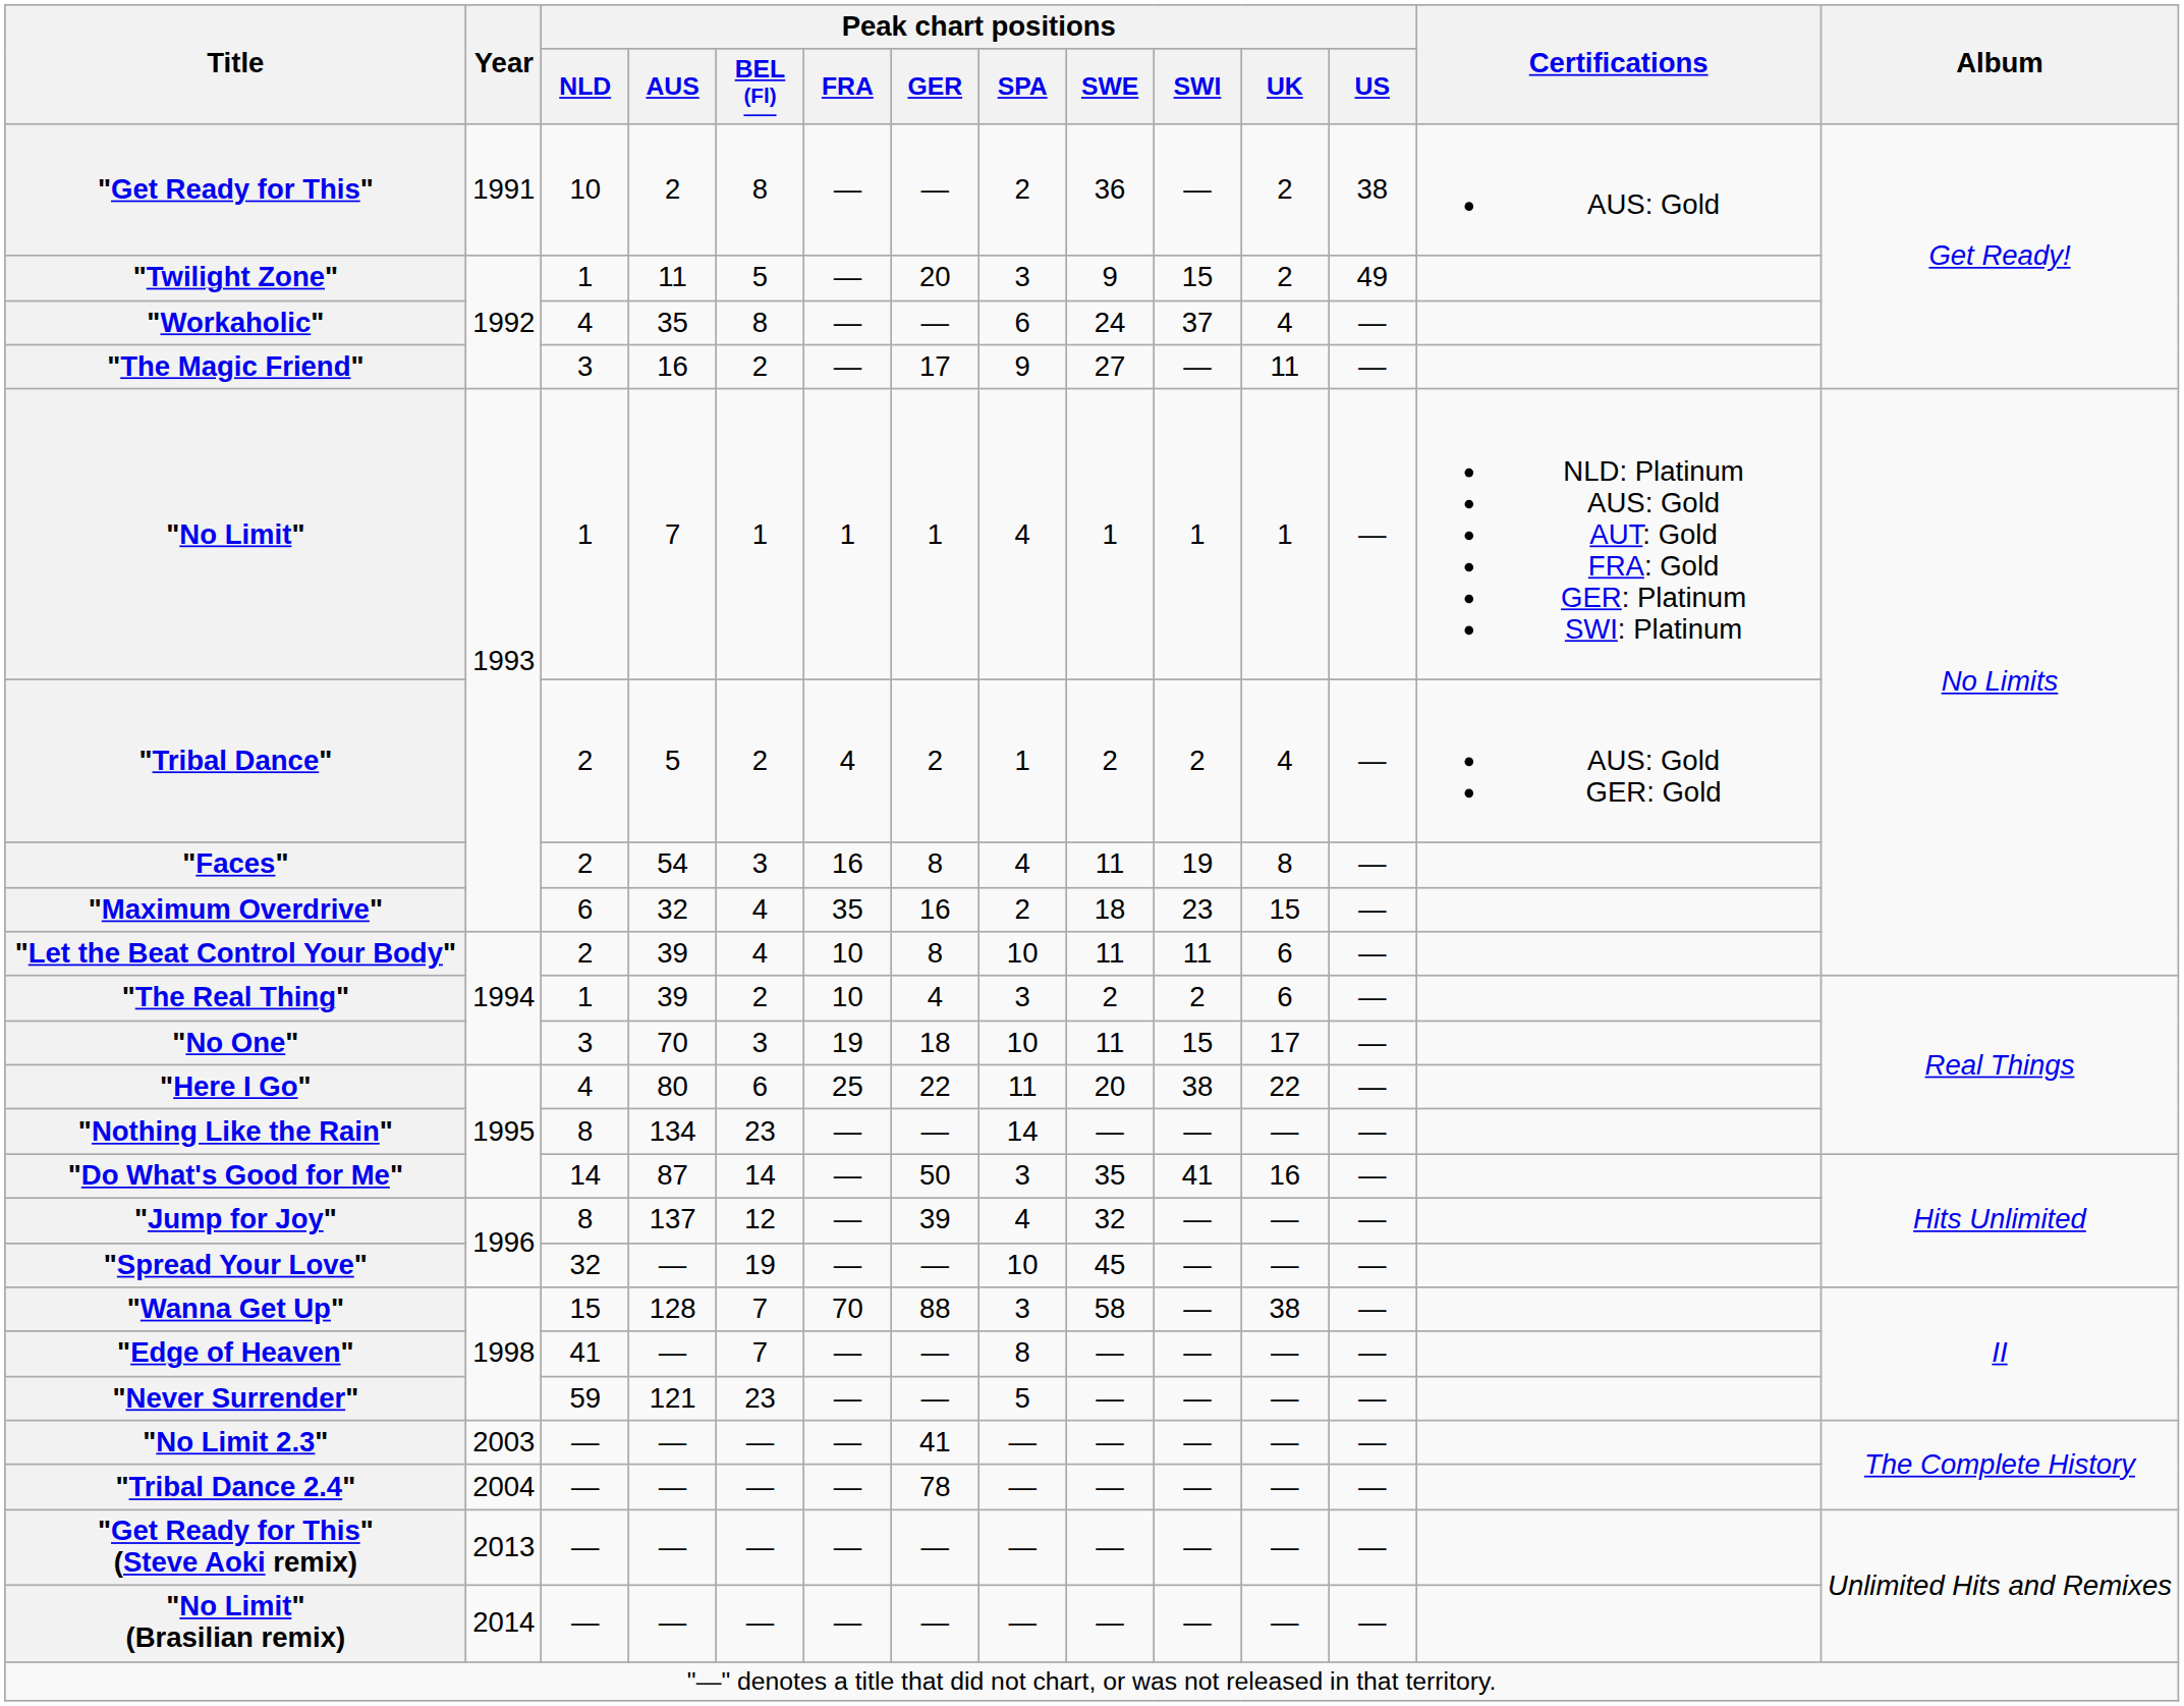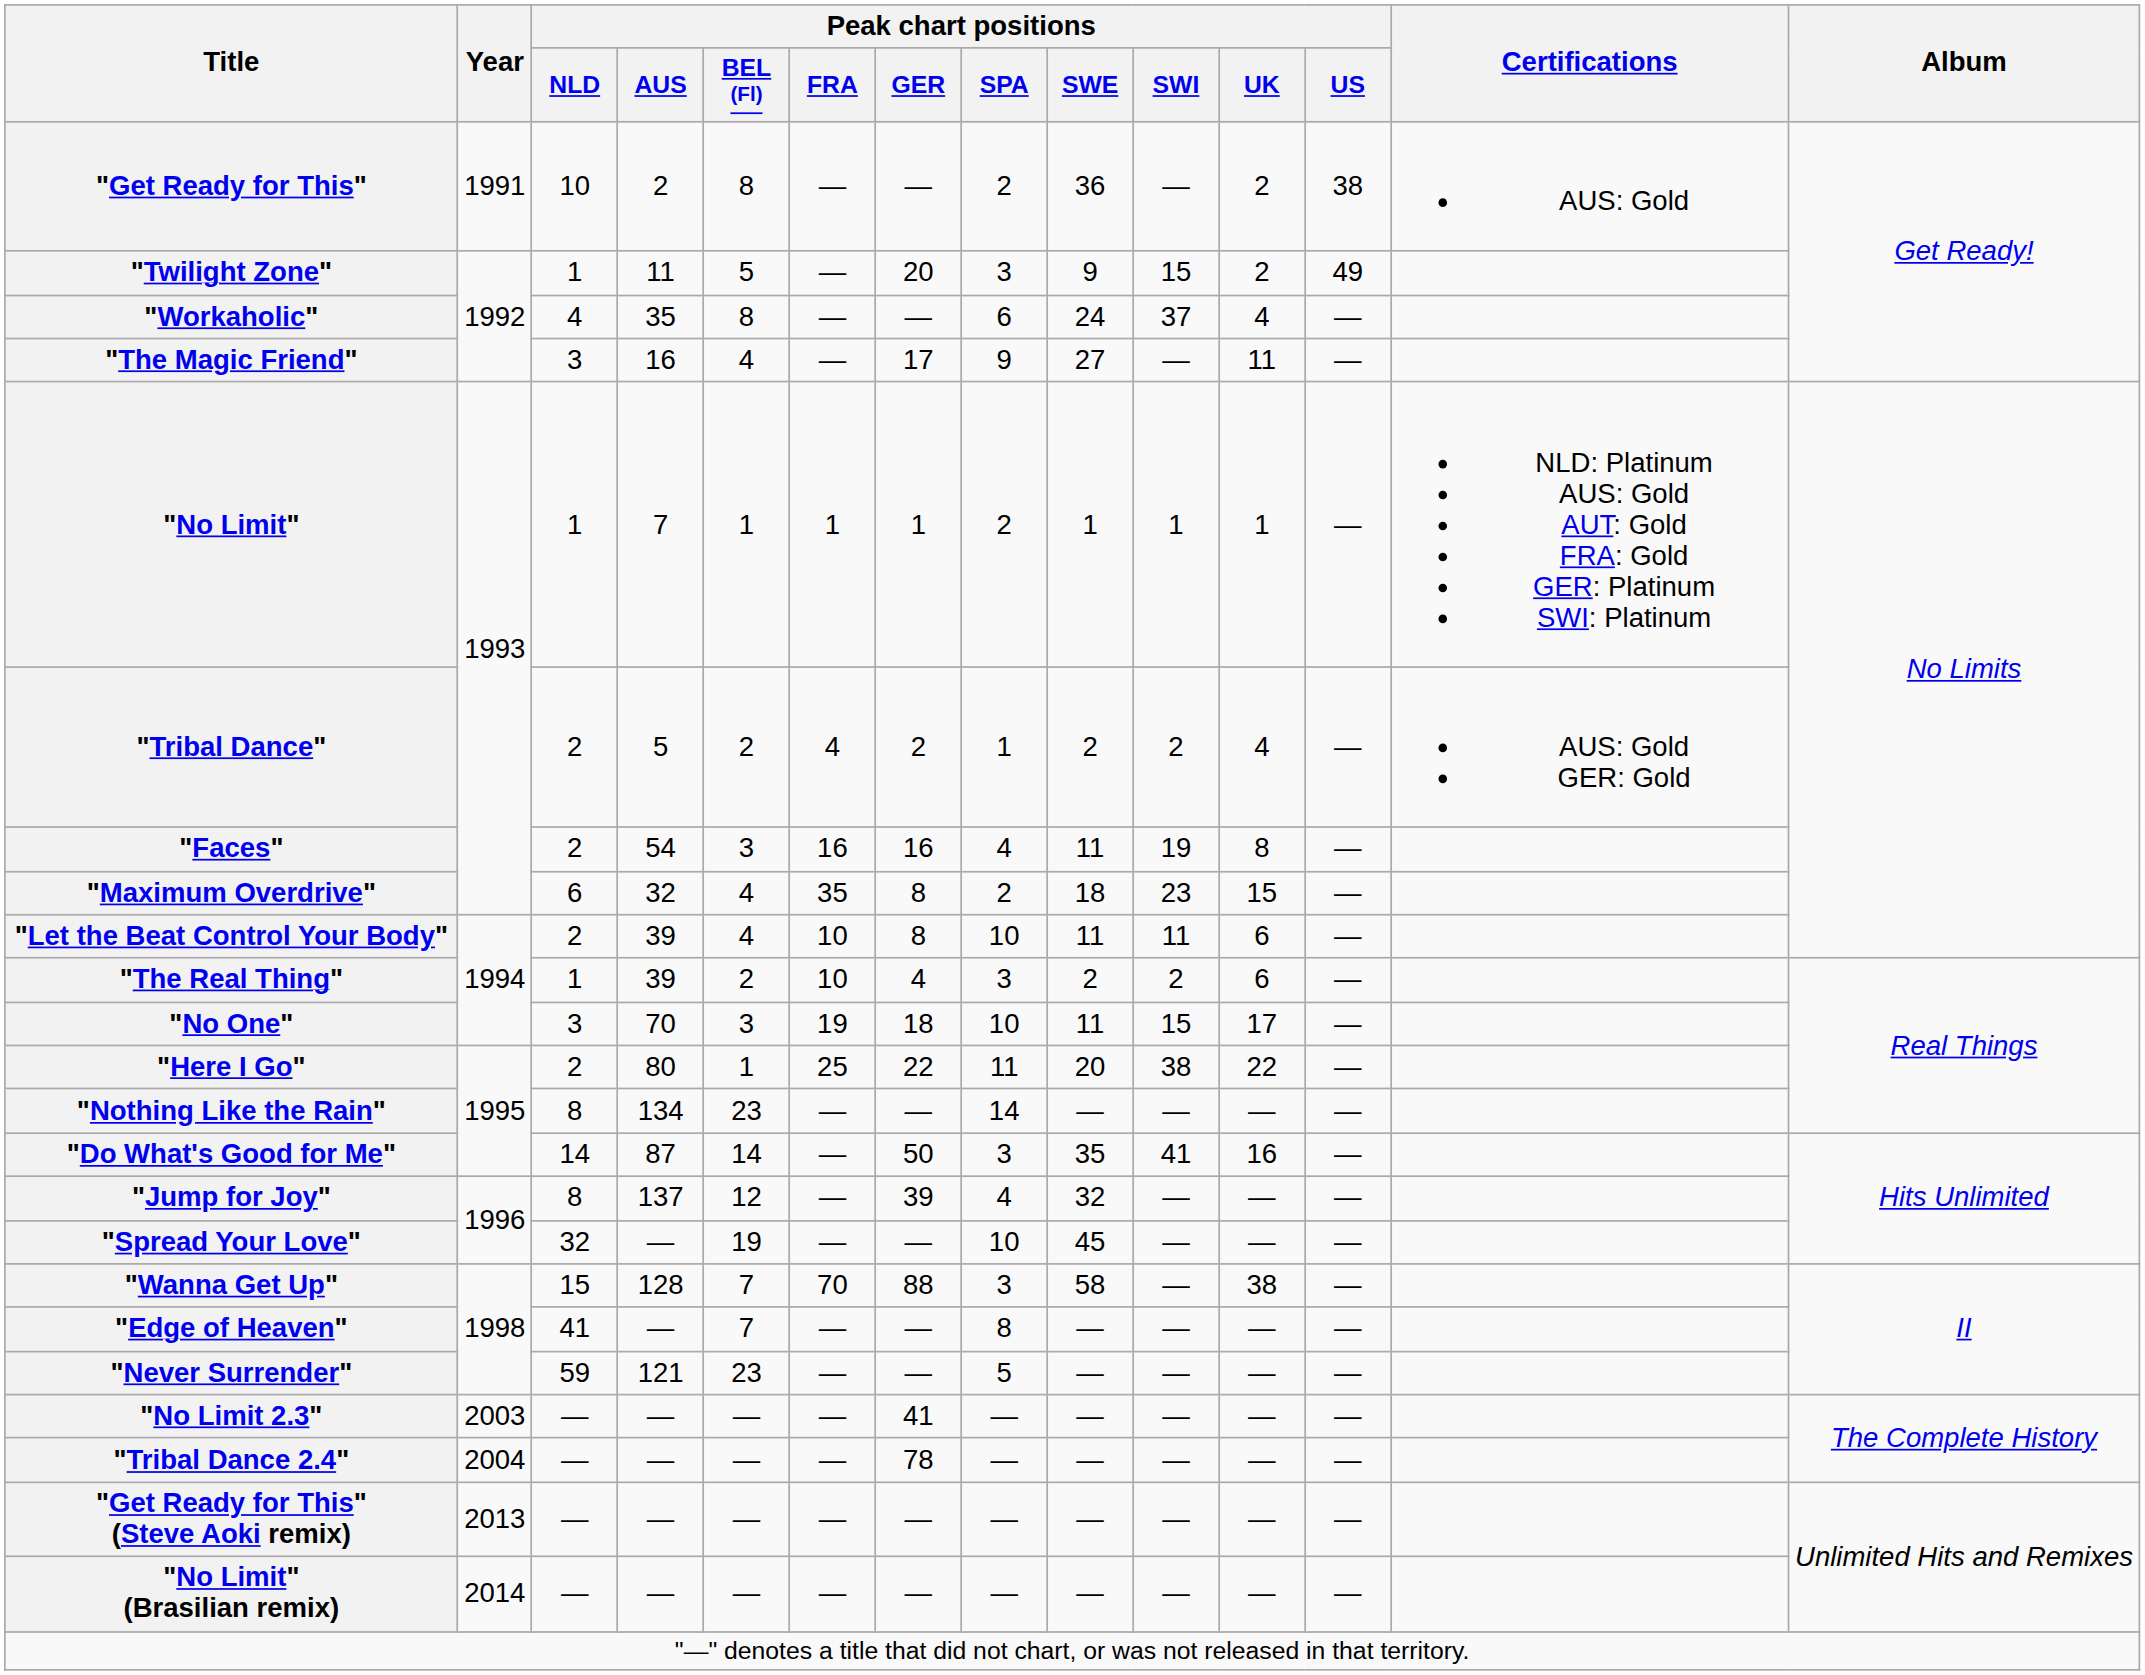 <table class="wikitable plainrowheaders" style="text-align:center;">
 <tr>
 <th scope="col" rowspan="2" style="width:16em;">Title</th>
 <th scope="col" rowspan="2">Year</th>
 <th scope="col" colspan="10">Peak chart positions</th>
 <th scope="col" rowspan="2" style="width:14em;"><a href='#'>Certifications</a></th>
 <th scope="col" rowspan="2">Album</th>
 </tr>
 <tr>
 <th style="width:3em;font-size:90%"><a href='#'>NLD</a><br></th>
 <th style="width:3em;font-size:90%"><a href='#'>AUS</a><br></th>
 <th style="width:3em;font-size:90%"><a href='#'>BEL<br><sup>(Fl)</sup></a><br></th>
 <th style="width:3em;font-size:90%"><a href='#'>FRA</a><br></th>
 <th style="width:3em;font-size:90%"><a href='#'>GER</a><br></th>
 <th style="width:3em;font-size:90%"><a href='#'>SPA</a><br></th>
 <th style="width:3em;font-size:90%"><a href='#'>SWE</a><br></th>
 <th style="width:3em;font-size:90%"><a href='#'>SWI</a><br></th>
 <th style="width:3em;font-size:90%"><a href='#'>UK</a><br></th>
 <th style="width:3em;font-size:90%"><a href='#'>US</a><br></th>
 </tr>
 <tr>
 <th scope="row">"<a href='#'>Get Ready for This</a>"</th>
 <td>1991</td>
 <td>10</td>
 <td>2</td>
 <td>8</td>
 <td>—</td>
 <td>—</td>
 <td>2</td>
 <td>36</td>
 <td>—</td>
 <td>2</td>
 <td>38</td>
 <td><br><ul><li>AUS: Gold</li></ul></td>
 <td rowspan="4"><em><a href='#'>Get Ready!</a></em></td>
 </tr>
 <tr>
 <th scope="row">"<a href='#'>Twilight Zone</a>"</th>
 <td rowspan="3">1992</td>
 <td>1</td>
 <td>11</td>
 <td>5</td>
 <td>—</td>
 <td>20</td>
 <td>3</td>
 <td>9</td>
 <td>15</td>
 <td>2</td>
 <td>49</td>
 <td></td>
 </tr>
 <tr>
 <th scope="row">"<a href='#'>Workaholic</a>"</th>
 <td>4</td>
 <td>35</td>
 <td>8</td>
 <td>—</td>
 <td>—</td>
 <td>6</td>
 <td>24</td>
 <td>37</td>
 <td>4</td>
 <td>—</td>
 <td></td>
 </tr>
 <tr>
 <th scope="row">"<a href='#'>The Magic Friend</a>"</th>
 <td>3</td>
 <td>16</td>
-<td>2</td>
+<td>4</td>
 <td>—</td>
 <td>17</td>
 <td>9</td>
 <td>27</td>
 <td>—</td>
 <td>11</td>
 <td>—</td>
 <td></td>
 </tr>
 <tr>
 <th scope="row">"<a href='#'>No Limit</a>"</th>
 <td rowspan="4">1993</td>
 <td>1</td>
 <td>7</td>
 <td>1</td>
 <td>1</td>
 <td>1</td>
-<td>4</td>
+<td>2</td>
 <td>1</td>
 <td>1</td>
 <td>1</td>
 <td>—</td>
 <td><br><ul><li>NLD: Platinum</li><li>AUS: Gold</li><li><a href='#'>AUT</a>: Gold</li><li><a href='#'>FRA</a>: Gold</li><li><a href='#'>GER</a>: Platinum</li><li><a href='#'>SWI</a>: Platinum</li></ul></td>
 <td rowspan="5"><em><a href='#'>No Limits</a></em></td>
 </tr>
 <tr>
 <th scope="row">"<a href='#'>Tribal Dance</a>"</th>
 <td>2</td>
 <td>5</td>
 <td>2</td>
 <td>4</td>
 <td>2</td>
 <td>1</td>
 <td>2</td>
 <td>2</td>
 <td>4</td>
 <td>—</td>
 <td><br><ul><li>AUS: Gold</li><li>GER: Gold</li></ul></td>
 </tr>
 <tr>
 <th scope="row">"<a href='#'>Faces</a>"</th>
 <td>2</td>
 <td>54</td>
 <td>3</td>
 <td>16</td>
-<td>8</td>
+<td>16</td>
 <td>4</td>
 <td>11</td>
 <td>19</td>
 <td>8</td>
 <td>—</td>
 <td></td>
 </tr>
 <tr>
 <th scope="row">"<a href='#'>Maximum Overdrive</a>"</th>
 <td>6</td>
 <td>32</td>
 <td>4</td>
 <td>35</td>
-<td>16</td>
+<td>8</td>
 <td>2</td>
 <td>18</td>
 <td>23</td>
 <td>15</td>
 <td>—</td>
 <td></td>
 </tr>
 <tr>
 <th scope="row">"<a href='#'>Let the Beat Control Your Body</a>"</th>
 <td rowspan="3">1994</td>
 <td>2</td>
 <td>39</td>
 <td>4</td>
 <td>10</td>
 <td>8</td>
 <td>10</td>
 <td>11</td>
 <td>11</td>
 <td>6</td>
 <td>—</td>
 <td></td>
 </tr>
 <tr>
 <th scope="row">"<a href='#'>The Real Thing</a>"</th>
 <td>1</td>
 <td>39</td>
 <td>2</td>
 <td>10</td>
 <td>4</td>
 <td>3</td>
 <td>2</td>
 <td>2</td>
 <td>6</td>
 <td>—</td>
 <td></td>
 <td rowspan="4"><em><a href='#'>Real Things</a></em></td>
 </tr>
 <tr>
 <th scope="row">"<a href='#'>No One</a>"</th>
 <td>3</td>
 <td>70</td>
 <td>3</td>
 <td>19</td>
 <td>18</td>
 <td>10</td>
 <td>11</td>
 <td>15</td>
 <td>17</td>
 <td>—</td>
 <td></td>
 </tr>
 <tr>
 <th scope="row">"<a href='#'>Here I Go</a>"</th>
 <td rowspan="3">1995</td>
-<td>4</td>
+<td>2</td>
 <td>80</td>
-<td>6</td>
+<td>1</td>
 <td>25</td>
 <td>22</td>
 <td>11</td>
 <td>20</td>
 <td>38</td>
 <td>22</td>
 <td>—</td>
 <td></td>
 </tr>
 <tr>
 <th scope="row">"<a href='#'>Nothing Like the Rain</a>"</th>
 <td>8</td>
 <td>134</td>
 <td>23</td>
 <td>—</td>
 <td>—</td>
 <td>14</td>
 <td>—</td>
 <td>—</td>
 <td>—</td>
 <td>—</td>
 <td></td>
 </tr>
 <tr>
 <th scope="row">"<a href='#'>Do What's Good for Me</a>"</th>
 <td>14</td>
 <td>87</td>
 <td>14</td>
 <td>—</td>
 <td>50</td>
 <td>3</td>
 <td>35</td>
 <td>41</td>
 <td>16</td>
 <td>—</td>
 <td></td>
 <td rowspan="3"><em><a href='#'>Hits Unlimited</a></em></td>
 </tr>
 <tr>
 <th scope="row">"<a href='#'>Jump for Joy</a>"</th>
 <td rowspan="2">1996</td>
 <td>8</td>
 <td>137</td>
 <td>12</td>
 <td>—</td>
 <td>39</td>
 <td>4</td>
 <td>32</td>
 <td>—</td>
 <td>—</td>
 <td>—</td>
 <td></td>
 </tr>
 <tr>
 <th scope="row">"<a href='#'>Spread Your Love</a>"</th>
 <td>32</td>
 <td>—</td>
 <td>19</td>
 <td>—</td>
 <td>—</td>
 <td>10</td>
 <td>45</td>
 <td>—</td>
 <td>—</td>
 <td>—</td>
 <td></td>
 </tr>
 <tr>
 <th scope="row">"<a href='#'>Wanna Get Up</a>"</th>
 <td rowspan="3">1998</td>
 <td>15</td>
 <td>128</td>
 <td>7</td>
 <td>70</td>
 <td>88</td>
 <td>3</td>
 <td>58</td>
 <td>—</td>
 <td>38</td>
 <td>—</td>
 <td></td>
 <td rowspan="3"><em><a href='#'>II</a></em></td>
 </tr>
 <tr>
 <th scope="row">"<a href='#'>Edge of Heaven</a>"</th>
 <td>41</td>
 <td>—</td>
 <td>7</td>
 <td>—</td>
 <td>—</td>
 <td>8</td>
 <td>—</td>
 <td>—</td>
 <td>—</td>
 <td>—</td>
 <td></td>
 </tr>
 <tr>
 <th scope="row">"<a href='#'>Never Surrender</a>"</th>
 <td>59</td>
 <td>121</td>
 <td>23</td>
 <td>—</td>
 <td>—</td>
 <td>5</td>
 <td>—</td>
 <td>—</td>
 <td>—</td>
 <td>—</td>
 <td></td>
 </tr>
 <tr>
 <th scope="row">"<a href='#'>No Limit 2.3</a>"</th>
 <td>2003</td>
 <td>—</td>
 <td>—</td>
 <td>—</td>
 <td>—</td>
 <td>41</td>
 <td>—</td>
 <td>—</td>
 <td>—</td>
 <td>—</td>
 <td>—</td>
 <td></td>
 <td rowspan="2"><em><a href='#'>The Complete History</a></em></td>
 </tr>
 <tr>
 <th scope="row">"<a href='#'>Tribal Dance 2.4</a>"</th>
 <td>2004</td>
 <td>—</td>
 <td>—</td>
 <td>—</td>
 <td>—</td>
 <td>78</td>
 <td>—</td>
 <td>—</td>
 <td>—</td>
 <td>—</td>
 <td>—</td>
 <td></td>
 </tr>
 <tr>
 <th scope="row">"<a href='#'>Get Ready for This</a>"<br><span>(<a href='#'>Steve Aoki</a> remix)</span></th>
 <td>2013</td>
 <td>—</td>
 <td>—</td>
 <td>—</td>
 <td>—</td>
 <td>—</td>
 <td>—</td>
 <td>—</td>
 <td>—</td>
 <td>—</td>
 <td>—</td>
 <td></td>
 <td rowspan="2"><em>Unlimited Hits and Remixes</em></td>
 </tr>
 <tr>
 <th scope="row">"<a href='#'>No Limit</a>"<br><span>(Brasilian remix)</span></th>
 <td>2014</td>
 <td>—</td>
 <td>—</td>
 <td>—</td>
 <td>—</td>
 <td>—</td>
 <td>—</td>
 <td>—</td>
 <td>—</td>
 <td>—</td>
 <td>—</td>
 <td></td>
 </tr>
 <tr>
 <td colspan="14" style="font-size:90%">"—" denotes a title that did not chart, or was not released in that territory.</td>
 </tr>
 </table>
